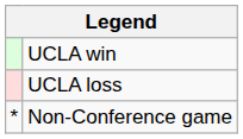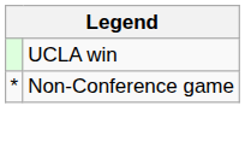 <table class="wikitable" style="font-size:90%">
 <tr>
 <th colspan=2>Legend</th>
 </tr>
 <tr>
 <td style="background:#ddffdd;"> </td>
 <td>UCLA win</td>
 </tr>
 <tr>
-<td style="background:#ffdddd;"> </td>
-<td>UCLA loss</td>
-</tr>
-<tr>
 <td>*</td>
 <td>Non-Conference game</td>
 </tr>
 </table>
